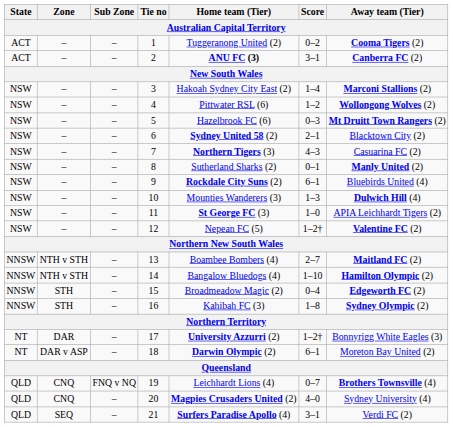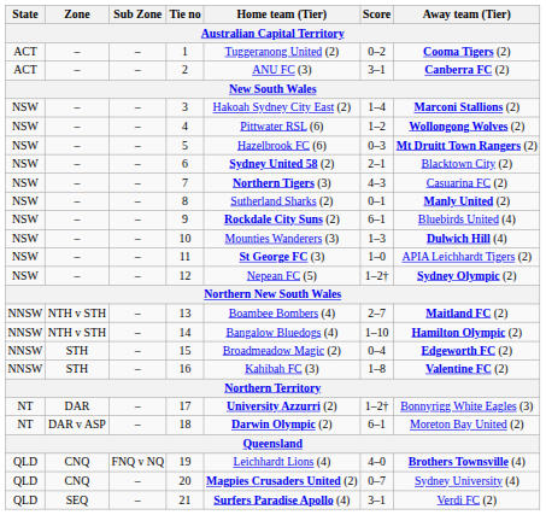 <table class="wikitable" style="text-align:center">
 <tr>
 <th>State</th>
 <th>Zone</th>
 <th>Sub Zone</th>
 <th>Tie no</th>
 <th>Home team (Tier)</th>
 <th>Score</th>
 <th>Away team (Tier)</th>
 </tr>
 <tr>
 <th colspan=7><a href='#'>Australian Capital Territory</a></th>
 </tr>
 <tr>
 <td>ACT</td>
 <td>–</td>
 <td>–</td>
 <td>1</td>
 <td><a href='#'>Tuggeranong United</a> (2)</td>
 <td>0–2</td>
 <td><strong><a href='#'>Cooma Tigers</a></strong> (2)</td>
 </tr>
 <tr>
 <td>ACT</td>
 <td>–</td>
 <td>–</td>
 <td>2</td>
-<td><strong><a href='#'>ANU FC</a> (3)</strong></td>
+<td><a href='#'>ANU FC</a> (3)</td>
 <td>3–1</td>
 <td><strong><a href='#'>Canberra FC</a></strong> (2)</td>
 </tr>
 <tr>
 <th colspan=7><a href='#'>New South Wales</a></th>
 </tr>
 <tr>
 <td>NSW</td>
 <td>–</td>
 <td>–</td>
 <td>3</td>
 <td><a href='#'>Hakoah Sydney City East</a> (2)</td>
 <td>1–4</td>
 <td><strong><a href='#'>Marconi Stallions</a></strong> (2)</td>
 </tr>
 <tr>
 <td>NSW</td>
 <td>–</td>
 <td>–</td>
 <td>4</td>
 <td><a href='#'>Pittwater RSL</a> (6)</td>
 <td>1–2</td>
 <td><strong><a href='#'>Wollongong Wolves</a></strong> (2)</td>
 </tr>
 <tr>
 <td>NSW</td>
 <td>–</td>
 <td>–</td>
 <td>5</td>
 <td><a href='#'>Hazelbrook FC</a> (6)</td>
 <td>0–3</td>
 <td><strong><a href='#'>Mt Druitt Town Rangers</a></strong> (2)</td>
 </tr>
 <tr>
 <td>NSW</td>
 <td>–</td>
 <td>–</td>
 <td>6</td>
 <td><strong><a href='#'>Sydney United 58</a></strong> (2)</td>
 <td>2–1</td>
 <td><a href='#'>Blacktown City</a> (2)</td>
 </tr>
 <tr>
 <td>NSW</td>
 <td>–</td>
 <td>–</td>
 <td>7</td>
 <td><strong><a href='#'>Northern Tigers</a></strong> (3)</td>
 <td>4–3</td>
 <td><a href='#'>Casuarina FC</a> (2)</td>
 </tr>
 <tr>
 <td>NSW</td>
 <td>–</td>
 <td>–</td>
 <td>8</td>
 <td><a href='#'>Sutherland Sharks</a> (2)</td>
 <td>0–1</td>
 <td><strong><a href='#'>Manly United</a></strong> (2)</td>
 </tr>
 <tr>
 <td>NSW</td>
 <td>–</td>
 <td>–</td>
 <td>9</td>
 <td><strong><a href='#'>Rockdale City Suns</a></strong> (2)</td>
 <td>6–1</td>
 <td><a href='#'>Bluebirds United</a> (4)</td>
 </tr>
 <tr>
 <td>NSW</td>
 <td>–</td>
 <td>–</td>
 <td>10</td>
 <td><a href='#'>Mounties Wanderers</a> (3)</td>
 <td>1–3</td>
 <td><strong><a href='#'>Dulwich Hill</a></strong> (4)</td>
 </tr>
 <tr>
 <td>NSW</td>
 <td>–</td>
 <td>–</td>
 <td>11</td>
 <td><strong><a href='#'>St George FC</a></strong> (3)</td>
 <td>1–0</td>
 <td><a href='#'>APIA Leichhardt Tigers</a> (2)</td>
 </tr>
 <tr>
 <td>NSW</td>
 <td>–</td>
 <td>–</td>
 <td>12</td>
 <td><a href='#'>Nepean FC</a> (5)</td>
 <td>1–2†</td>
-<td><strong><a href='#'>Valentine FC</a></strong> (2)</td>
+<td><strong><a href='#'>Sydney Olympic</a></strong> (2)</td>
 </tr>
 <tr>
 <th colspan=7><a href='#'>Northern New South Wales</a></th>
 </tr>
 <tr>
 <td>NNSW</td>
 <td>NTH v STH</td>
 <td>–</td>
 <td>13</td>
 <td><a href='#'>Boambee Bombers</a> (4)</td>
 <td>2–7</td>
 <td><strong><a href='#'>Maitland FC</a></strong> (2)</td>
 </tr>
 <tr>
 <td>NNSW</td>
 <td>NTH v STH</td>
 <td>–</td>
 <td>14</td>
 <td><a href='#'>Bangalow Bluedogs</a> (4)</td>
 <td>1–10</td>
 <td><strong><a href='#'>Hamilton Olympic</a></strong> (2)</td>
 </tr>
 <tr>
 <td>NNSW</td>
 <td>STH</td>
 <td>–</td>
 <td>15</td>
 <td><a href='#'>Broadmeadow Magic</a> (2)</td>
 <td>0–4</td>
 <td><strong><a href='#'>Edgeworth FC</a></strong> (2)</td>
 </tr>
 <tr>
 <td>NNSW</td>
 <td>STH</td>
 <td>–</td>
 <td>16</td>
 <td><a href='#'>Kahibah FC</a> (3)</td>
 <td>1–8</td>
-<td><strong><a href='#'>Sydney Olympic</a></strong> (2)</td>
+<td><strong><a href='#'>Valentine FC</a></strong> (2)</td>
 </tr>
 <tr>
 <th colspan=7><a href='#'>Northern Territory</a></th>
 </tr>
 <tr>
 <td>NT</td>
 <td>DAR</td>
 <td>–</td>
 <td>17</td>
 <td><strong><a href='#'>University Azzurri</a></strong> (2)</td>
 <td>1–2†</td>
 <td><a href='#'>Bonnyrigg White Eagles</a> (3)</td>
 </tr>
 <tr>
 <td>NT</td>
 <td>DAR v ASP</td>
 <td>–</td>
 <td>18</td>
 <td><strong><a href='#'>Darwin Olympic</a></strong> (2)</td>
 <td>6–1</td>
 <td><a href='#'>Moreton Bay United</a> (2)</td>
 </tr>
 <tr>
 <th colspan=7><a href='#'>Queensland</a></th>
 </tr>
 <tr>
 <td>QLD</td>
 <td>CNQ</td>
 <td>FNQ v NQ</td>
 <td>19</td>
 <td><a href='#'>Leichhardt Lions</a> (4)</td>
-<td>0–7</td>
+<td>4–0</td>
 <td><strong><a href='#'>Brothers Townsville</a></strong> (4)</td>
 </tr>
 <tr>
 <td>QLD</td>
 <td>CNQ</td>
 <td>–</td>
 <td>20</td>
 <td><strong><a href='#'>Magpies Crusaders United</a></strong> (2)</td>
-<td>4–0</td>
+<td>0–7</td>
 <td><a href='#'>Sydney University</a> (4)</td>
 </tr>
 <tr>
 <td>QLD</td>
 <td>SEQ</td>
 <td>–</td>
 <td>21</td>
 <td><strong><a href='#'>Surfers Paradise Apollo</a></strong> (4)</td>
 <td>3–1</td>
 <td><a href='#'>Verdi FC</a> (2)</td>
 </tr>
 </table>
